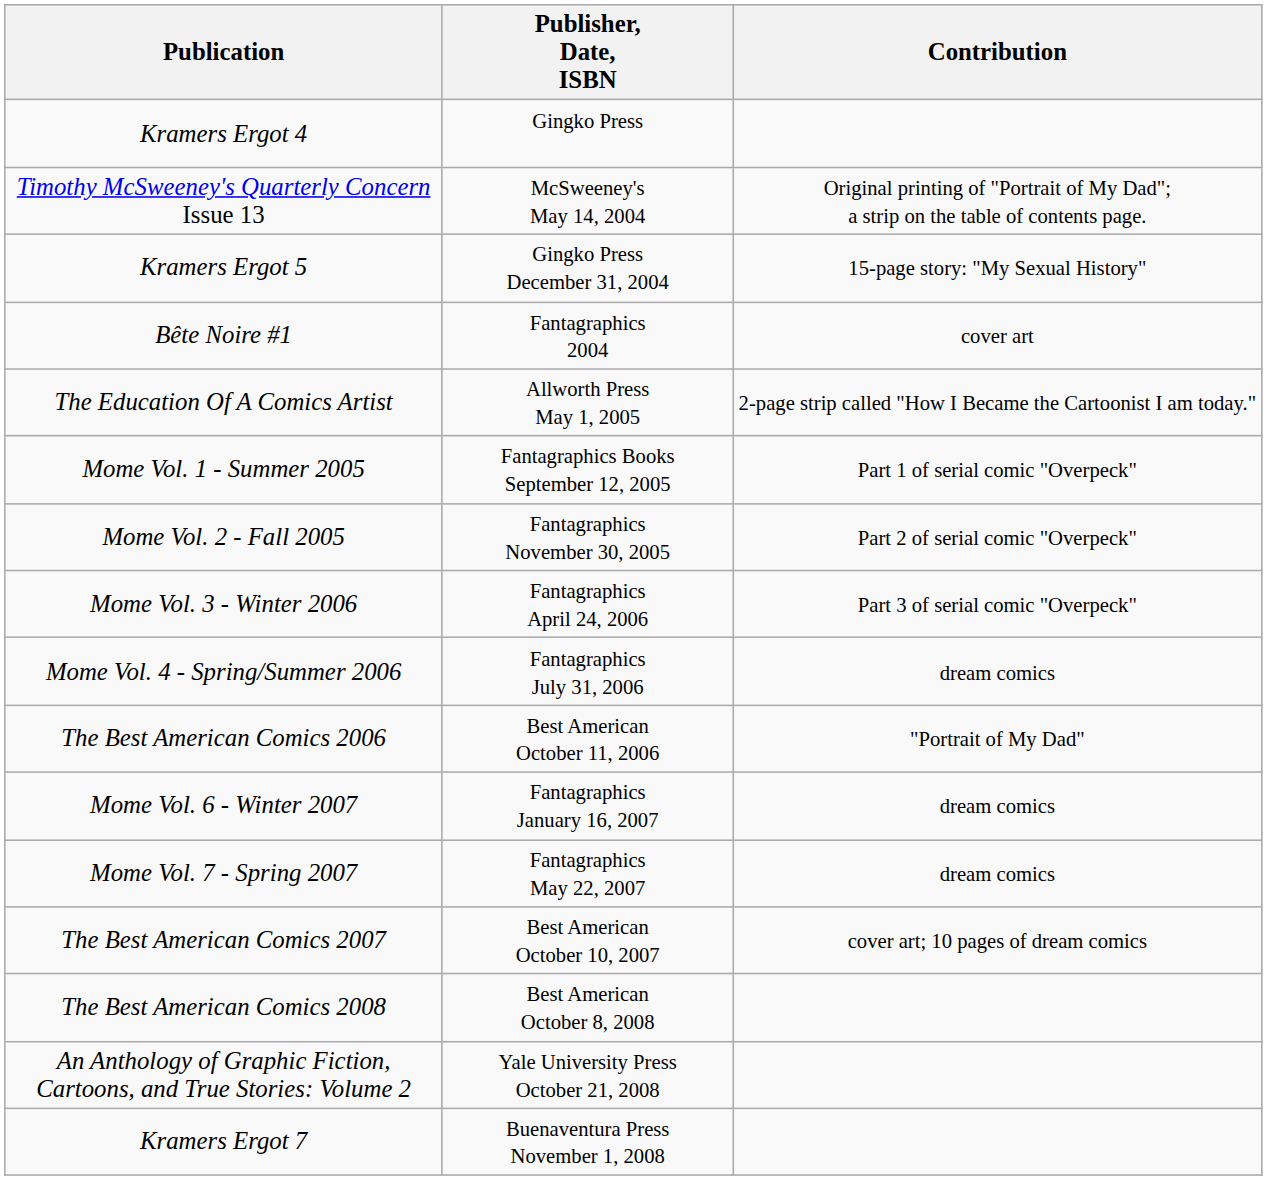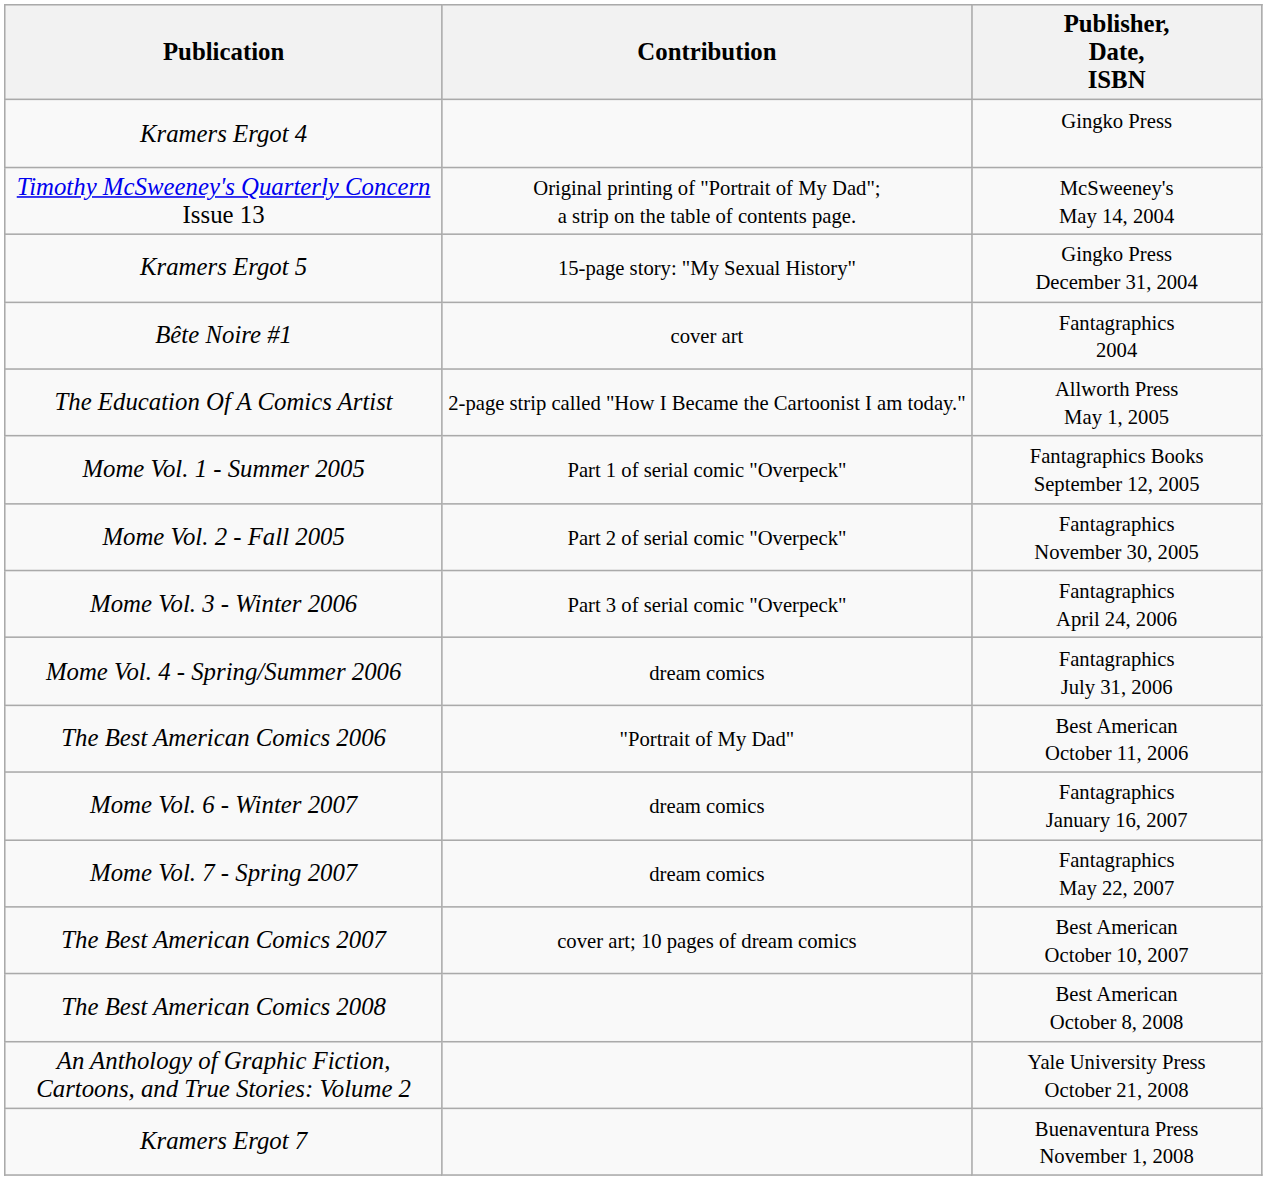 <table class="wikitable">
 <tr>
 <th width="275">Publication</th>
+<th>Contribution</th>
 <th width="180">Publisher,<br>Date,<br>ISBN</th>
-<th>Contribution</th>
 </tr>
 <tr align="center" |>
 <td><em>Kramers Ergot 4</em></td>
+<td></td>
 <td><small>Gingko Press<br><br></small></td>
-<td></td>
 </tr>
 <tr align="center" |>
 <td><em><a href='#'>Timothy McSweeney's Quarterly Concern</a></em><br>Issue 13</td>
+<td><small>Original printing of "Portrait of My Dad";<br>a strip on the table of contents page.</small></td>
 <td><small>McSweeney's<br>May 14, 2004<br></small></td>
-<td><small>Original printing of "Portrait of My Dad";<br>a strip on the table of contents page.</small></td>
 </tr>
 <tr align="center" |>
 <td><em>Kramers Ergot 5</em></td>
+<td><small>15-page story: "My Sexual History"</small></td>
 <td><small>Gingko Press<br>December 31, 2004<br></small></td>
-<td><small>15-page story: "My Sexual History"</small></td>
 </tr>
 <tr align="center" |>
 <td><em>Bête Noire #1</em></td>
+<td><small>cover art</small></td>
 <td><small>Fantagraphics<br>2004</small></td>
-<td><small>cover art</small></td>
 </tr>
 <tr align="center" |>
 <td><em>The Education Of A Comics Artist</em></td>
+<td><small>2-page strip called "How I Became the Cartoonist I am today."</small></td>
 <td><small>Allworth Press<br>May 1, 2005<br></small></td>
-<td><small>2-page strip called "How I Became the Cartoonist I am today."</small></td>
 </tr>
 <tr align="center" |>
 <td><em>Mome Vol. 1 - Summer 2005</em></td>
+<td><small>Part 1 of serial comic "Overpeck"</small></td>
 <td><small>Fantagraphics Books<br>September 12, 2005<br></small></td>
-<td><small>Part 1 of serial comic "Overpeck"</small></td>
 </tr>
 <tr align="center" |>
 <td><em>Mome Vol. 2 - Fall 2005</em></td>
+<td><small>Part 2 of serial comic "Overpeck"</small></td>
 <td><small>Fantagraphics<br>November 30, 2005<br></small></td>
-<td><small>Part 2 of serial comic "Overpeck"</small></td>
 </tr>
 <tr align="center" |>
 <td><em>Mome Vol. 3 - Winter 2006</em></td>
+<td><small>Part 3 of serial comic "Overpeck"</small></td>
 <td><small>Fantagraphics<br>April 24, 2006<br></small></td>
-<td><small>Part 3 of serial comic "Overpeck"</small></td>
 </tr>
 <tr align="center" |>
 <td><em>Mome Vol. 4 - Spring/Summer 2006</em></td>
+<td><small>dream comics</small></td>
 <td><small>Fantagraphics<br>July 31, 2006<br></small></td>
-<td><small>dream comics</small></td>
 </tr>
 <tr align="center" |>
 <td><em>The Best American Comics 2006</em></td>
+<td><small>"Portrait of My Dad"</small></td>
 <td><small>Best American<br>October 11, 2006<br></small></td>
-<td><small>"Portrait of My Dad"</small></td>
 </tr>
 <tr align="center" |>
 <td><em>Mome Vol. 6 - Winter 2007</em></td>
+<td><small>dream comics</small></td>
 <td><small>Fantagraphics<br>January 16, 2007<br></small></td>
-<td><small>dream comics</small></td>
 </tr>
 <tr align="center" |>
 <td><em>Mome Vol. 7 - Spring 2007</em></td>
+<td><small>dream comics</small></td>
 <td><small>Fantagraphics<br>May 22, 2007<br></small></td>
-<td><small>dream comics</small></td>
 </tr>
 <tr align="center" |>
 <td><em>The Best American Comics 2007</em></td>
+<td><small>cover art; 10 pages of dream comics</small></td>
 <td><small>Best American<br>October 10, 2007<br></small></td>
-<td><small>cover art; 10 pages of dream comics</small></td>
 </tr>
 <tr align="center" |>
 <td><em>The Best American Comics 2008</em></td>
+<td><small></small></td>
 <td><small>Best American<br>October 8, 2008<br></small></td>
-<td><small></small></td>
 </tr>
 <tr align="center" |>
 <td><em>An Anthology of Graphic Fiction, Cartoons, and True Stories: Volume 2</em></td>
+<td><small></small></td>
 <td><small>Yale University Press<br>October 21, 2008<br></small></td>
-<td><small></small></td>
 </tr>
 <tr align="center" |>
 <td><em>Kramers Ergot 7</em></td>
+<td><small></small></td>
 <td><small>Buenaventura Press<br>November 1, 2008<br></small></td>
-<td><small></small></td>
 </tr>
 </table>
